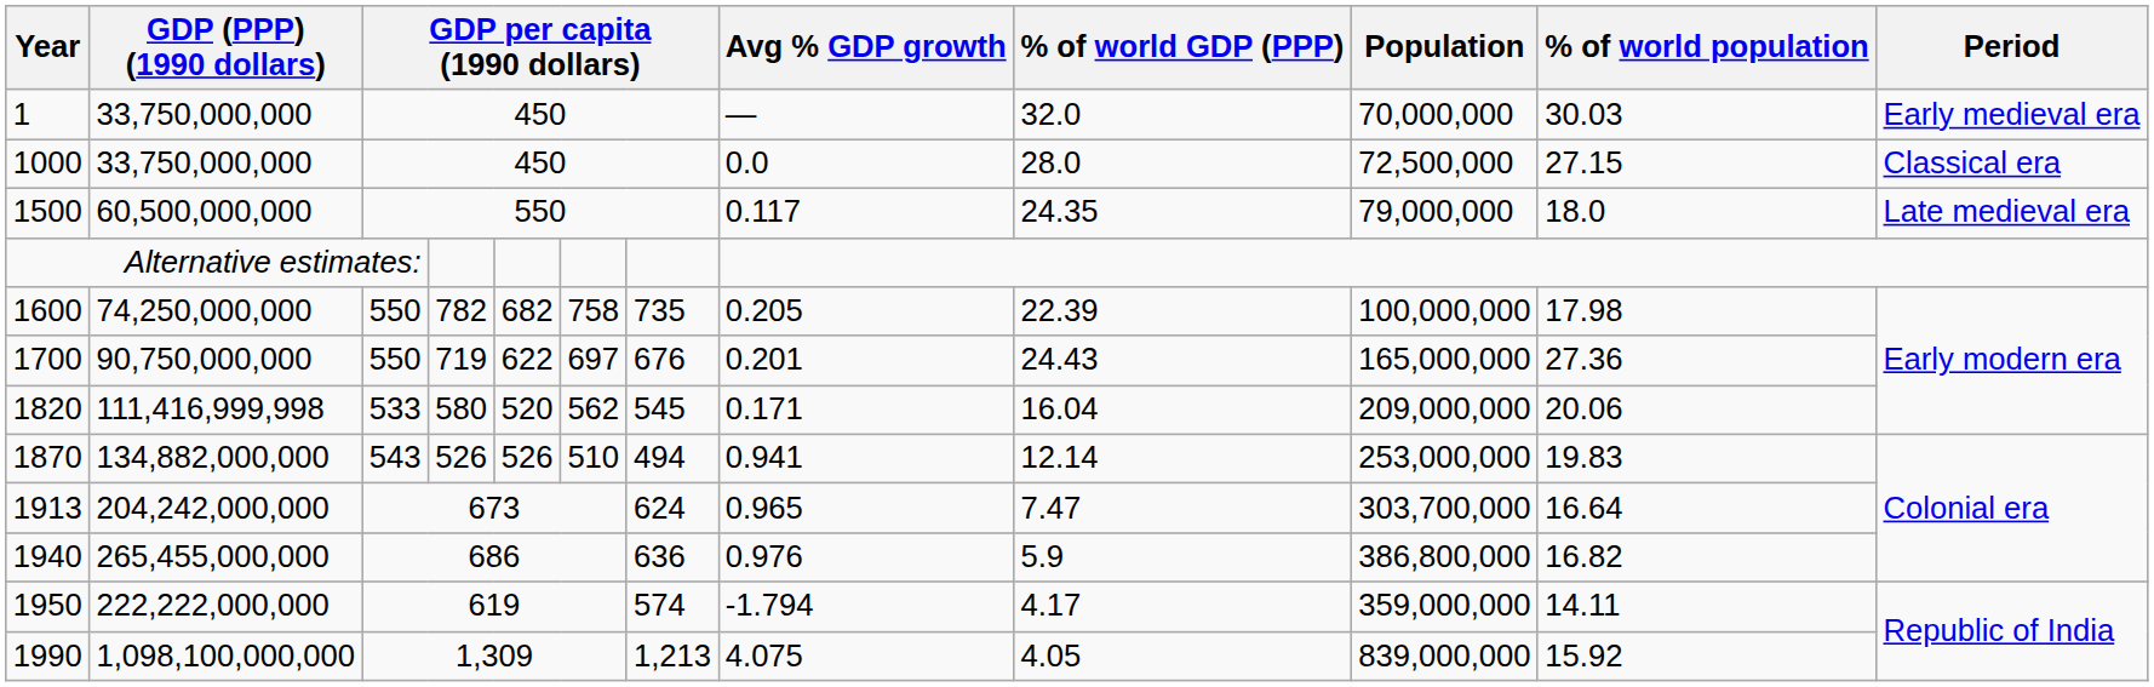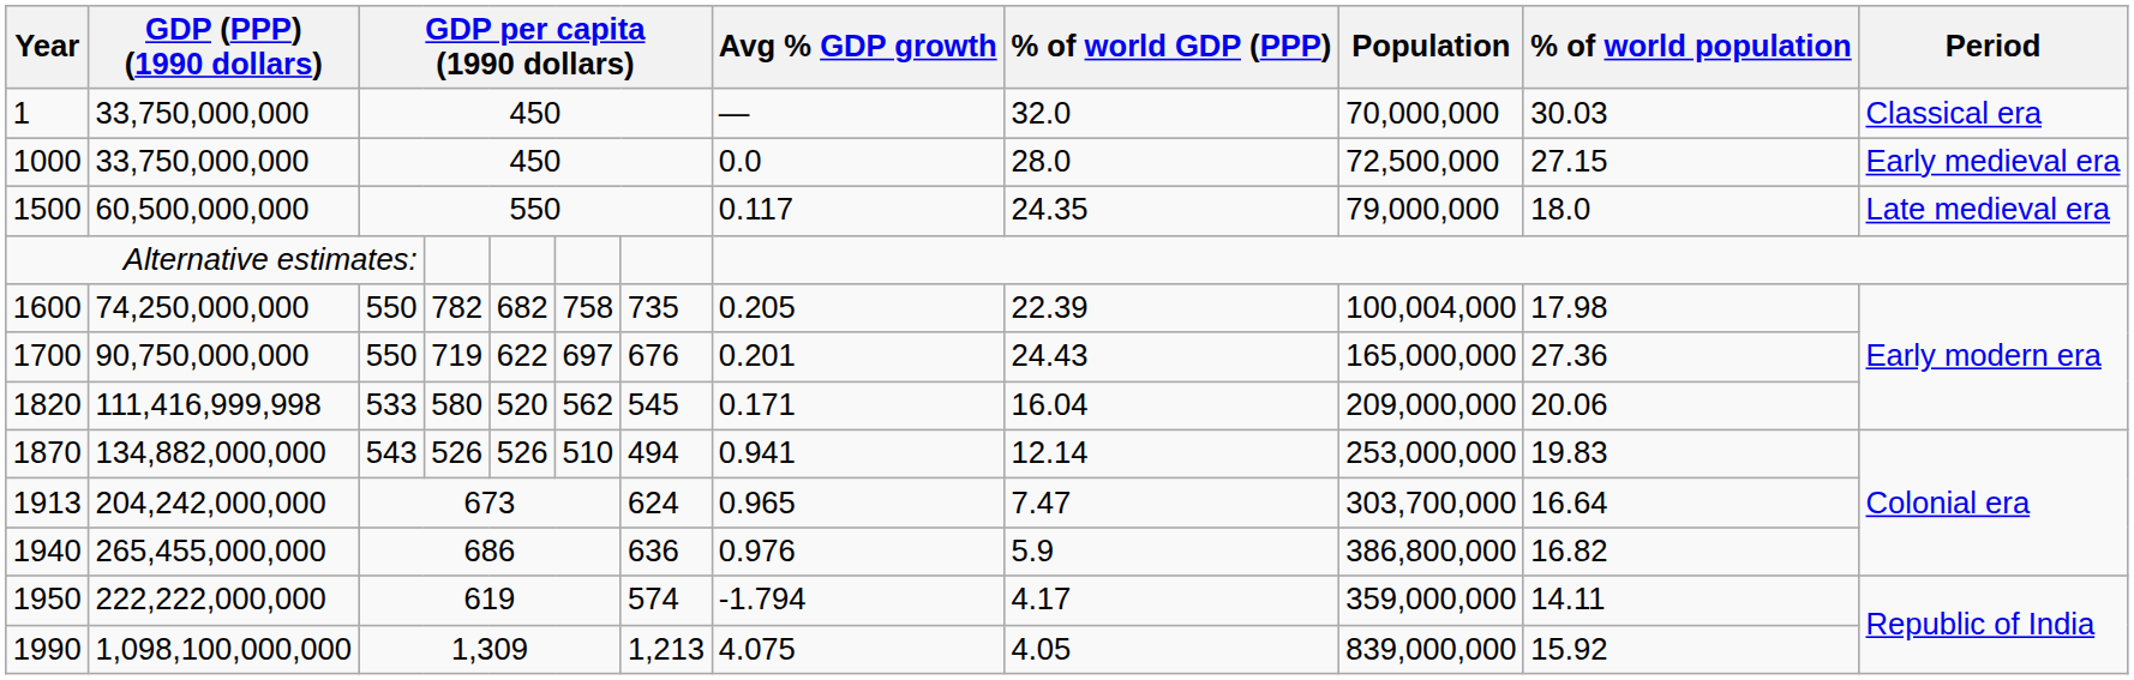 <table class="wikitable">
 <tr>
 <th>Year</th>
 <th><a href='#'>GDP</a> (<a href='#'>PPP</a>)<br> (<a href='#'>1990 dollars</a>)</th>
 <th colspan="5"><a href='#'>GDP per capita</a><br> (1990 dollars)</th>
 <th>Avg % <a href='#'>GDP growth</a></th>
 <th>% of <a href='#'>world GDP</a> (<a href='#'>PPP</a>)</th>
 <th>Population</th>
 <th>% of <a href='#'>world population</a></th>
 <th>Period</th>
 </tr>
 <tr>
 <td>1</td>
 <td>33,750,000,000</td>
 <td colspan="5" align="center">450</td>
 <td>—</td>
 <td>32.0</td>
 <td>70,000,000</td>
 <td>30.03</td>
-<td><a href='#'>Early medieval era</a></td>
+<td><a href='#'>Classical era</a></td>
 </tr>
 <tr>
 <td>1000</td>
 <td>33,750,000,000</td>
 <td colspan="5" align="center">450</td>
 <td>0.0</td>
 <td>28.0</td>
 <td>72,500,000</td>
 <td>27.15</td>
-<td><a href='#'>Classical era</a></td>
+<td><a href='#'>Early medieval era</a></td>
 </tr>
 <tr>
 <td>1500</td>
 <td>60,500,000,000</td>
 <td colspan="5" align="center">550</td>
 <td>0.117</td>
 <td>24.35</td>
 <td>79,000,000</td>
 <td>18.0</td>
 <td><a href='#'>Late medieval era</a></td>
 </tr>
 <tr>
 <td colspan="3" align=right><em>Alternative estimates:</em></td>
 <td></td>
 <td></td>
 <td></td>
 <td></td>
 <td colspan="5"></td>
 </tr>
 <tr>
 <td>1600</td>
 <td>74,250,000,000</td>
 <td>550</td>
 <td>782</td>
 <td>682</td>
 <td>758</td>
 <td>735</td>
 <td>0.205</td>
 <td>22.39</td>
-<td>100,000,000</td>
+<td>100,004,000</td>
 <td>17.98</td>
 <td rowspan="3"><a href='#'>Early modern era</a></td>
 </tr>
 <tr>
 <td>1700</td>
 <td>90,750,000,000</td>
 <td>550</td>
 <td>719</td>
 <td>622</td>
 <td>697</td>
 <td>676</td>
 <td>0.201</td>
 <td>24.43</td>
 <td>165,000,000</td>
 <td>27.36</td>
 </tr>
 <tr>
 <td>1820</td>
 <td>111,416,999,998</td>
 <td>533</td>
 <td>580</td>
 <td>520</td>
 <td>562</td>
 <td>545</td>
 <td>0.171</td>
 <td>16.04</td>
 <td>209,000,000</td>
 <td>20.06</td>
 </tr>
 <tr>
 <td>1870</td>
 <td>134,882,000,000</td>
 <td>543</td>
 <td>526</td>
 <td>526</td>
 <td>510</td>
 <td>494</td>
 <td>0.941</td>
 <td>12.14</td>
 <td>253,000,000</td>
 <td>19.83</td>
 <td rowspan="3"><a href='#'>Colonial era</a></td>
 </tr>
 <tr>
 <td>1913</td>
 <td>204,242,000,000</td>
 <td colspan="4" align="center">673</td>
 <td>624</td>
 <td>0.965</td>
 <td>7.47</td>
 <td>303,700,000</td>
 <td>16.64</td>
 </tr>
 <tr>
 <td>1940</td>
 <td>265,455,000,000</td>
 <td colspan="4" align="center">686</td>
 <td>636</td>
 <td>0.976</td>
 <td>5.9</td>
 <td>386,800,000</td>
 <td>16.82</td>
 </tr>
 <tr>
 <td>1950</td>
 <td>222,222,000,000</td>
 <td colspan="4" align="center">619</td>
 <td>574</td>
 <td>-1.794</td>
 <td>4.17</td>
 <td>359,000,000</td>
 <td>14.11</td>
 <td rowspan="2"><a href='#'>Republic of India</a></td>
 </tr>
 <tr>
 <td>1990</td>
 <td>1,098,100,000,000</td>
 <td colspan="4" align="center">1,309</td>
 <td>1,213</td>
 <td>4.075</td>
 <td>4.05</td>
 <td>839,000,000</td>
 <td>15.92</td>
 </tr>
 </table>
